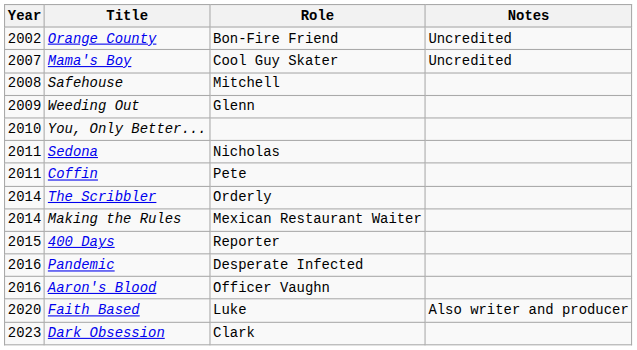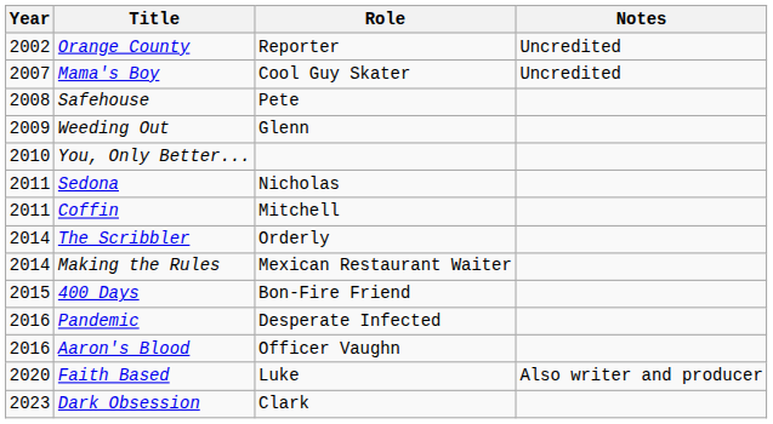 <table class="wikitable">
 <tr>
 <th>Year</th>
 <th>Title</th>
 <th>Role</th>
 <th>Notes</th>
 </tr>
 <tr>
 <td>2002</td>
 <td><a href='#'><em>Orange County</em></a></td>
-<td>Bon-Fire Friend</td>
+<td>Reporter</td>
 <td>Uncredited</td>
 </tr>
 <tr>
 <td>2007</td>
 <td><em><a href='#'>Mama's Boy</a></em></td>
 <td>Cool Guy Skater</td>
 <td>Uncredited</td>
 </tr>
 <tr>
 <td>2008</td>
 <td><em>Safehouse</em></td>
-<td>Mitchell</td>
+<td>Pete</td>
 <td></td>
 </tr>
 <tr>
 <td>2009</td>
 <td><em>Weeding Out</em></td>
 <td>Glenn</td>
 <td></td>
 </tr>
 <tr>
 <td>2010</td>
 <td><em>You, Only Better...</em></td>
 <td></td>
 <td></td>
 </tr>
 <tr>
 <td>2011</td>
 <td><a href='#'><em>Sedona</em></a></td>
 <td>Nicholas</td>
 <td></td>
 </tr>
 <tr>
 <td>2011</td>
 <td><a href='#'><em>Coffin</em></a></td>
-<td>Pete</td>
+<td>Mitchell</td>
 <td></td>
 </tr>
 <tr>
 <td>2014</td>
 <td><a href='#'><em>The Scribbler</em></a></td>
 <td>Orderly</td>
 <td></td>
 </tr>
 <tr>
 <td>2014</td>
 <td><em>Making the Rules</em></td>
 <td>Mexican Restaurant Waiter</td>
 <td></td>
 </tr>
 <tr>
 <td>2015</td>
 <td><a href='#'><em>400 Days</em></a></td>
-<td>Reporter</td>
+<td>Bon-Fire Friend</td>
 <td></td>
 </tr>
 <tr>
 <td>2016</td>
 <td><a href='#'><em>Pandemic</em></a></td>
 <td>Desperate Infected</td>
 <td></td>
 </tr>
 <tr>
 <td>2016</td>
 <td><em><a href='#'>Aaron's Blood</a></em></td>
 <td>Officer Vaughn</td>
 <td></td>
 </tr>
 <tr>
 <td>2020</td>
 <td><a href='#'><em>Faith Based</em></a></td>
 <td>Luke</td>
 <td>Also writer and producer</td>
 </tr>
 <tr>
 <td>2023</td>
 <td><a href='#'><em>Dark Obsession</em></a></td>
 <td>Clark</td>
 </tr>
 </table>
